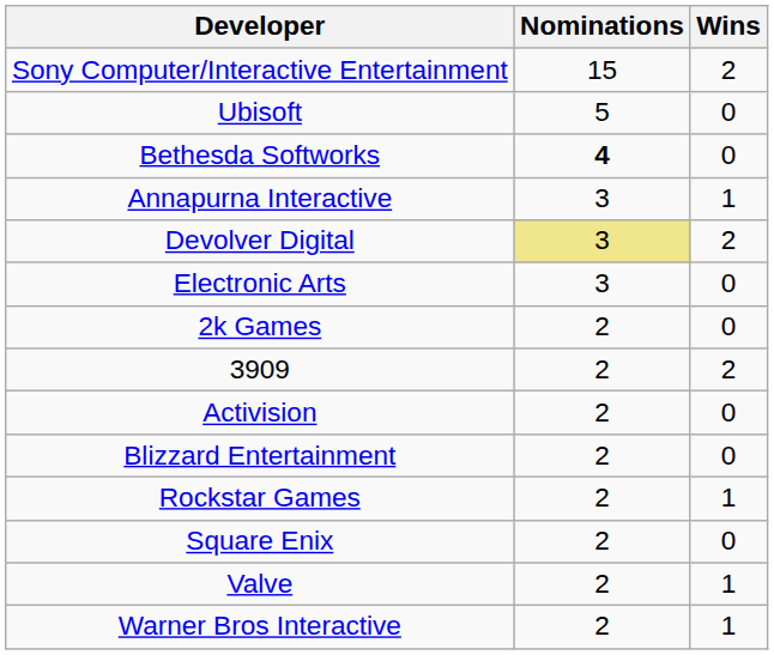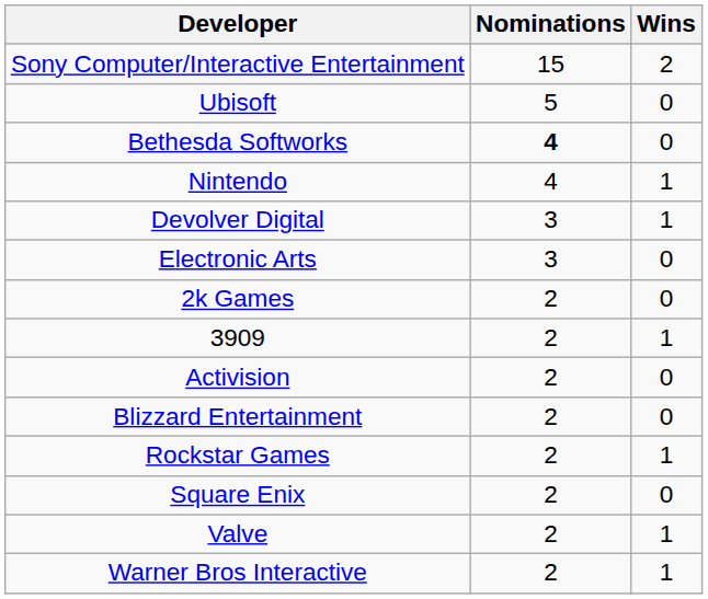 <table class="wikitable sortable plainrowheaders" style="text-align:center">
 <tr>
 <th scope="col">Developer</th>
 <th scope="col">Nominations</th>
 <th scope="col">Wins</th>
 </tr>
 <tr>
 <td><a href='#'>Sony Computer/Interactive Entertainment</a></td>
 <td>15</td>
 <td>2</td>
 </tr>
 <tr>
 <td><a href='#'>Ubisoft</a></td>
 <td>5</td>
 <td>0</td>
 </tr>
 <tr>
 <td><a href='#'>Bethesda Softworks</a></td>
 <td><strong>4</strong></td>
 <td>0</td>
 </tr>
 <tr>
-<td><a href='#'>Annapurna Interactive</a></td>
-<td>3</td>
+<td><a href='#'>Nintendo</a></td>
+<td>4</td>
 <td>1</td>
 </tr>
 <tr>
 <td><a href='#'>Devolver Digital</a></td>
-<td style="background: khaki;">3</td>
-<td>2</td>
+<td>3</td>
+<td>1</td>
 </tr>
 <tr>
 <td><a href='#'>Electronic Arts</a></td>
 <td>3</td>
 <td>0</td>
 </tr>
 <tr>
 <td><a href='#'>2k Games</a></td>
 <td>2</td>
 <td>0</td>
 </tr>
 <tr>
 <td>3909</td>
 <td>2</td>
-<td>2</td>
+<td>1</td>
 </tr>
 <tr>
 <td><a href='#'>Activision</a></td>
 <td>2</td>
 <td>0</td>
 </tr>
 <tr>
 <td><a href='#'>Blizzard Entertainment</a></td>
 <td>2</td>
 <td>0</td>
 </tr>
 <tr>
 <td><a href='#'>Rockstar Games</a></td>
 <td>2</td>
 <td>1</td>
 </tr>
 <tr>
 <td><a href='#'>Square Enix</a></td>
 <td>2</td>
 <td>0</td>
 </tr>
 <tr>
 <td><a href='#'>Valve</a></td>
 <td>2</td>
 <td>1</td>
 </tr>
 <tr>
 <td><a href='#'>Warner Bros Interactive</a></td>
 <td>2</td>
 <td>1</td>
 </tr>
 </table>
